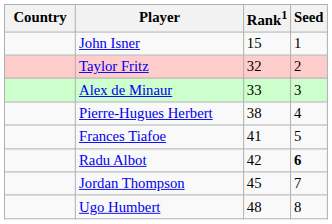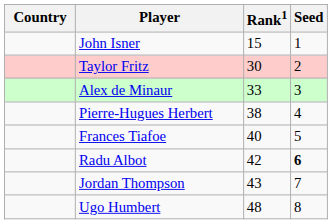 <table class="sortable wikitable">
 <tr>
 <th width="70">Country</th>
 <th width="175">Player</th>
 <th>Rank<sup>1</sup></th>
 <th>Seed</th>
 </tr>
 <tr>
 <td></td>
 <td><a href='#'>John Isner</a></td>
 <td>15</td>
 <td>1</td>
 </tr>
 <tr bgcolor=#fcc>
 <td></td>
 <td><a href='#'>Taylor Fritz</a></td>
-<td>32</td>
+<td>30</td>
 <td>2</td>
 </tr>
 <tr bgcolor=#cfc>
 <td></td>
 <td><a href='#'>Alex de Minaur</a></td>
 <td>33</td>
 <td>3</td>
 </tr>
 <tr>
 <td></td>
 <td><a href='#'>Pierre-Hugues Herbert</a></td>
 <td>38</td>
 <td>4</td>
 </tr>
 <tr>
 <td></td>
 <td><a href='#'>Frances Tiafoe</a></td>
-<td>41</td>
+<td>40</td>
 <td>5</td>
 </tr>
 <tr>
 <td></td>
 <td><a href='#'>Radu Albot</a></td>
 <td>42</td>
 <td><strong>6</strong></td>
 </tr>
 <tr>
 <td></td>
 <td><a href='#'>Jordan Thompson</a></td>
-<td>45</td>
+<td>43</td>
 <td>7</td>
 </tr>
 <tr>
 <td></td>
 <td><a href='#'>Ugo Humbert</a></td>
 <td>48</td>
 <td>8</td>
 </tr>
 </table>
